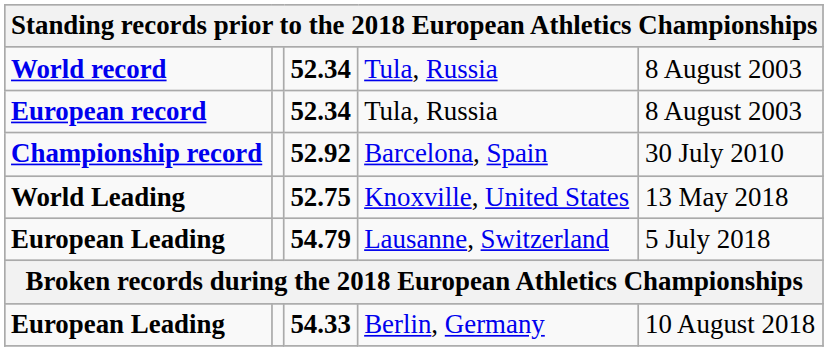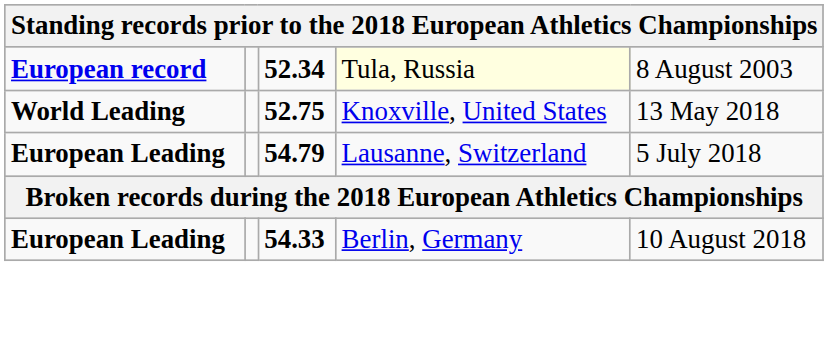 <table class="wikitable">
 <tr>
 <th colspan="5">Standing records prior to the 2018 European Athletics Championships</th>
 </tr>
 <tr>
-<td><strong><a href='#'>World record</a></strong></td>
-<td></td>
-<td><strong>52.34</strong></td>
-<td><a href='#'>Tula</a>, <a href='#'>Russia</a></td>
-<td>8 August 2003</td>
-</tr>
-<tr>
 <td><strong><a href='#'>European record</a></strong></td>
 <td></td>
 <td><strong>52.34</strong></td>
-<td>Tula, Russia</td>
+<td style="background: lightyellow;">Tula, Russia</td>
 <td>8 August 2003</td>
-</tr>
-<tr>
-<td><strong><a href='#'>Championship record</a></strong></td>
-<td></td>
-<td><strong>52.92</strong></td>
-<td><a href='#'>Barcelona</a>, <a href='#'>Spain</a></td>
-<td>30 July 2010</td>
 </tr>
 <tr>
 <td><strong>World Leading</strong></td>
 <td></td>
 <td><strong>52.75</strong></td>
 <td><a href='#'>Knoxville</a>, <a href='#'>United States</a></td>
 <td>13 May 2018</td>
 </tr>
 <tr>
 <td><strong>European Leading</strong></td>
 <td></td>
 <td><strong>54.79</strong></td>
 <td><a href='#'>Lausanne</a>, <a href='#'>Switzerland</a></td>
 <td>5 July 2018</td>
 </tr>
 <tr>
 <th colspan="5">Broken records during the 2018 European Athletics Championships</th>
 </tr>
 <tr>
 <td><strong>European Leading</strong></td>
 <td></td>
 <td><strong>54.33</strong></td>
 <td><a href='#'>Berlin</a>, <a href='#'>Germany</a></td>
 <td>10 August 2018</td>
 </tr>
 </table>
